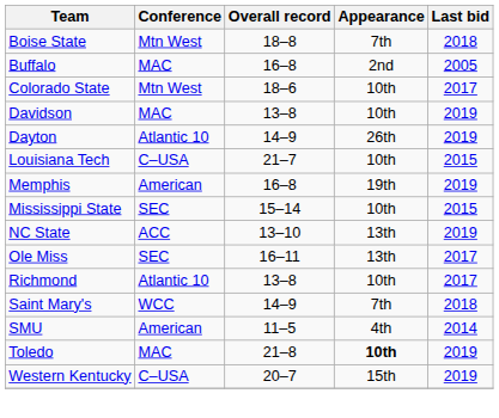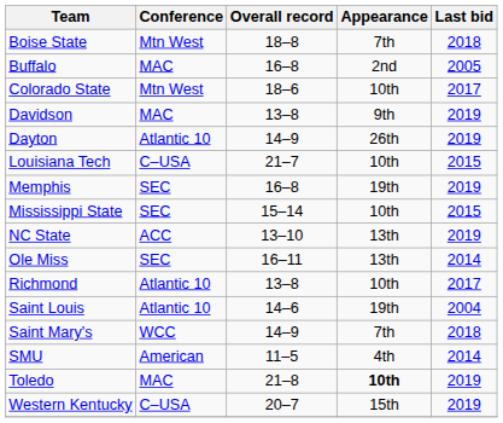 <table class="wikitable sortable" style="text-align: center;">
 <tr>
 <th>Team</th>
 <th>Conference</th>
 <th data-sort-type="number">Overall record</th>
 <th data-sort-type="number">Appearance</th>
 <th>Last bid</th>
 </tr>
 <tr>
 <td align=left><a href='#'>Boise State</a></td>
 <td align=left><a href='#'>Mtn West</a></td>
 <td>18–8</td>
 <td>7th</td>
 <td><a href='#'>2018</a></td>
 </tr>
 <tr>
 <td align=left><a href='#'>Buffalo</a></td>
 <td align=left><a href='#'>MAC</a></td>
 <td>16–8</td>
 <td>2nd</td>
 <td><a href='#'>2005</a></td>
 </tr>
 <tr>
 <td align=left><a href='#'>Colorado State</a></td>
 <td align=left><a href='#'>Mtn West</a></td>
 <td>18–6</td>
 <td>10th</td>
 <td><a href='#'>2017</a></td>
 </tr>
 <tr>
 <td align=left><a href='#'>Davidson</a></td>
 <td align=left><a href='#'>MAC</a></td>
 <td>13–8</td>
-<td>10th</td>
+<td>9th</td>
 <td><a href='#'>2019</a></td>
 </tr>
 <tr>
 <td align=left><a href='#'>Dayton</a></td>
 <td align=left><a href='#'>Atlantic 10</a></td>
 <td>14–9</td>
 <td>26th</td>
 <td><a href='#'>2019</a></td>
 </tr>
 <tr>
 <td align=left><a href='#'>Louisiana Tech</a></td>
 <td align=left><a href='#'>C–USA</a></td>
 <td>21–7</td>
 <td>10th</td>
 <td><a href='#'>2015</a></td>
 </tr>
 <tr>
 <td align=left><a href='#'>Memphis</a></td>
-<td align=left><a href='#'>American</a></td>
+<td align=left><a href='#'>SEC</a></td>
 <td>16–8</td>
 <td>19th</td>
 <td><a href='#'>2019</a></td>
 </tr>
 <tr>
 <td align=left><a href='#'>Mississippi State</a></td>
 <td align=left><a href='#'>SEC</a></td>
 <td>15–14</td>
 <td>10th</td>
 <td><a href='#'>2015</a></td>
 </tr>
 <tr>
 <td align=left><a href='#'>NC State</a></td>
 <td align=left><a href='#'>ACC</a></td>
 <td>13–10</td>
 <td>13th</td>
 <td><a href='#'>2019</a></td>
 </tr>
 <tr>
 <td align=left><a href='#'>Ole Miss</a></td>
 <td align=left><a href='#'>SEC</a></td>
 <td>16–11</td>
 <td>13th</td>
-<td><a href='#'>2017</a></td>
+<td><a href='#'>2014</a></td>
 </tr>
 <tr>
 <td align=left><a href='#'>Richmond</a></td>
 <td align=left><a href='#'>Atlantic 10</a></td>
 <td>13–8</td>
 <td>10th</td>
 <td><a href='#'>2017</a></td>
+</tr>
+<tr>
+<td align=left><a href='#'>Saint Louis</a></td>
+<td align=left><a href='#'>Atlantic 10</a></td>
+<td>14–6</td>
+<td>19th</td>
+<td><a href='#'>2004</a></td>
 </tr>
 <tr>
 <td align=left><a href='#'>Saint Mary's</a></td>
 <td align=left><a href='#'>WCC</a></td>
 <td>14–9</td>
 <td>7th</td>
 <td><a href='#'>2018</a></td>
 </tr>
 <tr>
 <td align=left><a href='#'>SMU</a></td>
 <td align=left><a href='#'>American</a></td>
 <td>11–5</td>
 <td>4th</td>
 <td><a href='#'>2014</a></td>
 </tr>
 <tr>
 <td align=left><a href='#'>Toledo</a></td>
 <td align=left><a href='#'>MAC</a></td>
 <td>21–8</td>
 <td><strong>10th</strong></td>
 <td><a href='#'>2019</a></td>
 </tr>
 <tr>
 <td align=left><a href='#'>Western Kentucky</a></td>
 <td align=left><a href='#'>C–USA</a></td>
 <td>20–7</td>
 <td>15th</td>
 <td><a href='#'>2019</a></td>
 </tr>
 <tr>
 </tr>
 </table>
